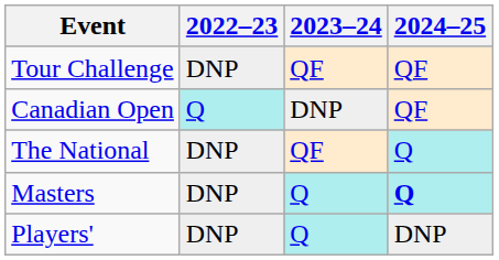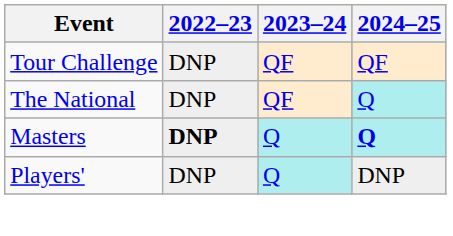 <table class="wikitable" border="1">
 <tr>
 <th>Event</th>
 <th><a href='#'>2022–23</a></th>
 <th><a href='#'>2023–24</a></th>
 <th><a href='#'>2024–25</a></th>
 </tr>
 <tr>
 <td><a href='#'>Tour Challenge</a></td>
 <td style="background:#EFEFEF;">DNP</td>
 <td style="background:#ffebcd;"><a href='#'>QF</a></td>
 <td style="background:#ffebcd;"><a href='#'>QF</a></td>
 </tr>
 <tr>
-<td><a href='#'>Canadian Open</a></td>
-<td style="background:#afeeee;"><a href='#'>Q</a></td>
-<td style="background:#EFEFEF;">DNP</td>
-<td style="background:#ffebcd;"><a href='#'>QF</a></td>
-</tr>
-<tr>
 <td><a href='#'>The National</a></td>
 <td style="background:#EFEFEF;">DNP</td>
 <td style="background:#ffebcd;"><a href='#'>QF</a></td>
 <td style="background:#afeeee;"><a href='#'>Q</a></td>
 </tr>
 <tr>
 <td><a href='#'>Masters</a></td>
-<td style="background:#EFEFEF;">DNP</td>
+<td style="background:#EFEFEF;"><strong>DNP</strong></td>
 <td style="background:#afeeee;"><a href='#'>Q</a></td>
 <td style="background:#afeeee;"><strong><a href='#'>Q</a></strong></td>
 </tr>
 <tr>
 <td><a href='#'>Players'</a></td>
 <td style="background:#EFEFEF;">DNP</td>
 <td style="background:#afeeee;"><a href='#'>Q</a></td>
 <td style="background:#EFEFEF;">DNP</td>
 </tr>
 </table>
